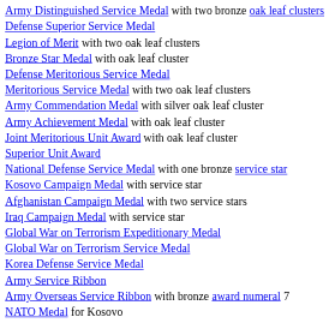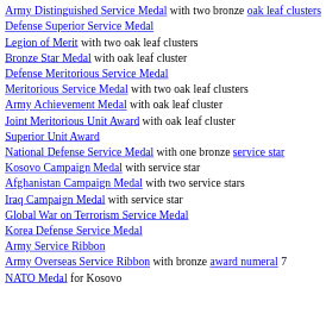 <table>
 <tr>
 <td><span></span><span></span></td>
 <td><a href='#'>Army Distinguished Service Medal</a> with two bronze <a href='#'>oak leaf clusters</a></td>
 </tr>
 <tr>
 <td></td>
 <td><a href='#'>Defense Superior Service Medal</a></td>
 </tr>
 <tr>
 <td><span></span><span></span></td>
 <td><a href='#'>Legion of Merit</a> with two oak leaf clusters</td>
 </tr>
 <tr>
 <td></td>
 <td><a href='#'>Bronze Star Medal</a> with oak leaf cluster</td>
 </tr>
 <tr>
 <td></td>
 <td><a href='#'>Defense Meritorious Service Medal</a></td>
 </tr>
 <tr>
 <td><span></span><span></span></td>
 <td><a href='#'>Meritorious Service Medal</a> with two oak leaf clusters</td>
-</tr>
-<tr>
-<td></td>
-<td><a href='#'>Army Commendation Medal</a> with silver oak leaf cluster</td>
 </tr>
 <tr>
 <td></td>
 <td><a href='#'>Army Achievement Medal</a> with oak leaf cluster</td>
 </tr>
 <tr>
 <td></td>
 <td><a href='#'>Joint Meritorious Unit Award</a> with oak leaf cluster</td>
 </tr>
 <tr>
 <td></td>
 <td><a href='#'>Superior Unit Award</a></td>
 </tr>
 <tr>
 <td></td>
 <td><a href='#'>National Defense Service Medal</a> with one bronze <a href='#'>service star</a></td>
 </tr>
 <tr>
 <td></td>
 <td><a href='#'>Kosovo Campaign Medal</a> with service star</td>
 </tr>
 <tr>
 <td><span></span><span></span></td>
 <td><a href='#'>Afghanistan Campaign Medal</a> with two service stars</td>
 </tr>
 <tr>
 <td></td>
 <td><a href='#'>Iraq Campaign Medal</a> with service star</td>
 </tr>
 <tr>
 <td></td>
-<td><a href='#'>Global War on Terrorism Expeditionary Medal</a></td>
-</tr>
-<tr>
-<td></td>
 <td><a href='#'>Global War on Terrorism Service Medal</a></td>
 </tr>
 <tr>
 <td></td>
 <td><a href='#'>Korea Defense Service Medal</a></td>
 </tr>
 <tr>
 <td></td>
 <td><a href='#'>Army Service Ribbon</a></td>
 </tr>
 <tr>
 <td><span></span></td>
 <td><a href='#'>Army Overseas Service Ribbon</a> with bronze <a href='#'>award numeral</a> 7</td>
 </tr>
 <tr>
 <td></td>
 <td><a href='#'>NATO Medal</a> for Kosovo</td>
 </tr>
 </table>
